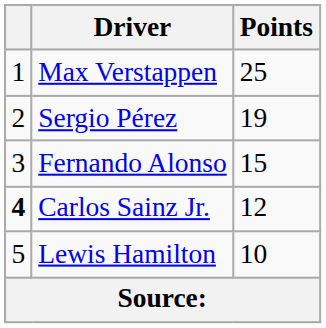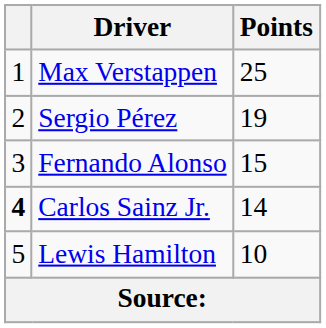 <table class="wikitable" style="font-size: 85%;">
 <tr>
 <th scope="col"></th>
 <th scope="col">Driver</th>
 <th scope="col">Points</th>
 </tr>
 <tr>
 <td align="center">1</td>
 <td> <a href='#'>Max Verstappen</a></td>
 <td align="left">25</td>
 </tr>
 <tr>
 <td align="center">2</td>
 <td> <a href='#'>Sergio Pérez</a></td>
 <td align="left">19</td>
 </tr>
 <tr>
 <td align="center">3</td>
 <td> <a href='#'>Fernando Alonso</a></td>
 <td align="left">15</td>
 </tr>
 <tr>
 <td align="center"><strong>4</strong></td>
 <td> <a href='#'>Carlos Sainz Jr.</a></td>
-<td align="left">12</td>
+<td align="left">14</td>
 </tr>
 <tr>
 <td align="center">5</td>
 <td> <a href='#'>Lewis Hamilton</a></td>
 <td align="left">10</td>
 </tr>
 <tr>
 <th colspan=4>Source:</th>
 </tr>
 </table>
